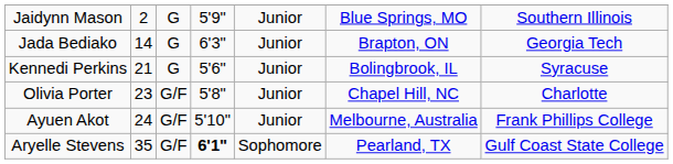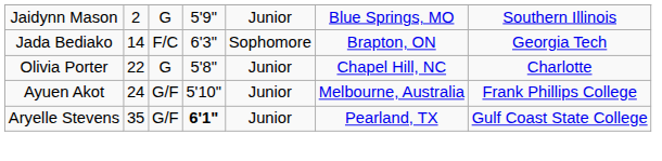 <table class="wikitable sortable" style="text-align: center">
 <tr align=center>
 </tr>
 <tr>
 <td>Jaidynn Mason</td>
 <td>2</td>
 <td>G</td>
 <td>5'9"</td>
 <td>Junior</td>
 <td><a href='#'>Blue Springs, MO</a></td>
 <td><a href='#'>Southern Illinois</a></td>
 </tr>
 <tr>
 <td>Jada Bediako</td>
 <td>14</td>
-<td>G</td>
+<td>F/C</td>
 <td>6'3"</td>
-<td>Junior</td>
+<td>Sophomore</td>
 <td><a href='#'>Brapton, ON</a></td>
 <td><a href='#'>Georgia Tech</a></td>
 </tr>
 <tr>
-<td>Kennedi Perkins</td>
-<td>21</td>
+<td>Olivia Porter</td>
+<td>22</td>
 <td>G</td>
-<td>5'6"</td>
-<td>Junior</td>
-<td><a href='#'>Bolingbrook, IL</a></td>
-<td><a href='#'>Syracuse</a></td>
-</tr>
-<tr>
-<td>Olivia Porter</td>
-<td>23</td>
-<td>G/F</td>
 <td>5'8"</td>
 <td>Junior</td>
 <td><a href='#'>Chapel Hill, NC</a></td>
 <td><a href='#'>Charlotte</a></td>
 </tr>
 <tr>
 <td>Ayuen Akot</td>
 <td>24</td>
 <td>G/F</td>
 <td>5'10"</td>
 <td>Junior</td>
 <td><a href='#'>Melbourne, Australia</a></td>
 <td><a href='#'>Frank Phillips College</a></td>
 </tr>
 <tr>
 <td>Aryelle Stevens</td>
 <td>35</td>
 <td>G/F</td>
 <td><strong>6'1"</strong></td>
-<td>Sophomore</td>
+<td>Junior</td>
 <td><a href='#'>Pearland, TX</a></td>
 <td><a href='#'>Gulf Coast State College</a></td>
 </tr>
 </table>
